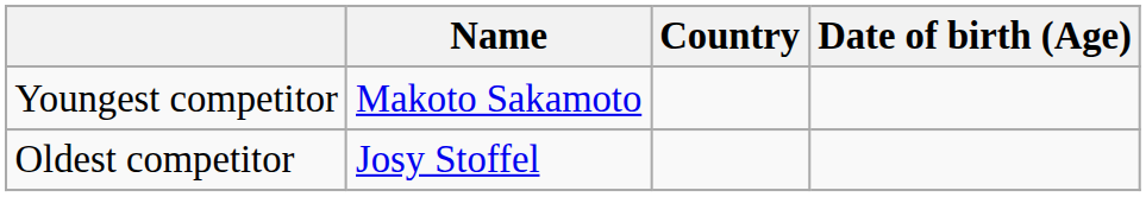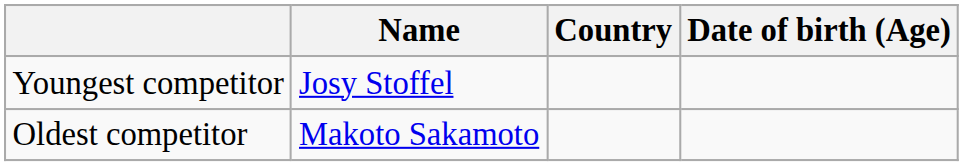 <table class="wikitable sortable">
 <tr>
 <th></th>
 <th>Name</th>
 <th>Country</th>
 <th>Date of birth (Age)</th>
 </tr>
 <tr>
 <td>Youngest competitor</td>
-<td><a href='#'>Makoto Sakamoto</a></td>
+<td><a href='#'>Josy Stoffel</a></td>
 <td></td>
 <td></td>
 </tr>
 <tr>
 <td>Oldest competitor</td>
-<td><a href='#'>Josy Stoffel</a></td>
+<td><a href='#'>Makoto Sakamoto</a></td>
 <td></td>
 <td></td>
 </tr>
 </table>
